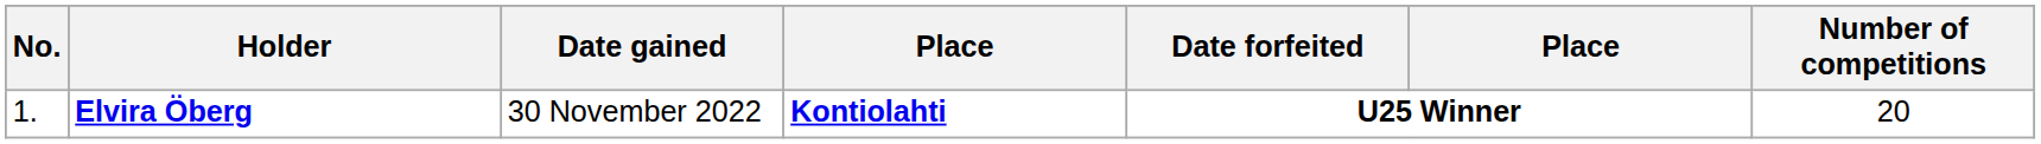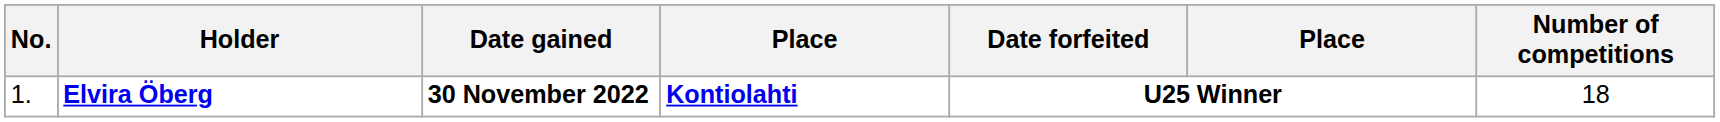 <table class="wikitable plainrowheaders" style="background:#fff; font-size:86%; line-height:16px; border:grey solid 1px; border-collapse:collapse;">
 <tr>
 <th style="width:1em;">No.</th>
 <th style="width:14em;">Holder</th>
 <th style="width:9em;">Date gained</th>
 <th style="width:11em;">Place</th>
 <th style="width:9em;">Date forfeited</th>
 <th style="width:11em;">Place</th>
 <th style="width:9em;">Number of competitions</th>
 </tr>
 <tr>
 <td>1.</td>
 <td> <strong><a href='#'>Elvira Öberg</a></strong></td>
-<td>30 November 2022</td>
+<td><strong>30 November 2022</strong></td>
 <td><strong> <a href='#'>Kontiolahti</a></strong></td>
 <td align=center colspan=2><strong>U25 Winner</strong></td>
-<td align=center>20</td>
+<td align=center>18</td>
 </tr>
 </table>
